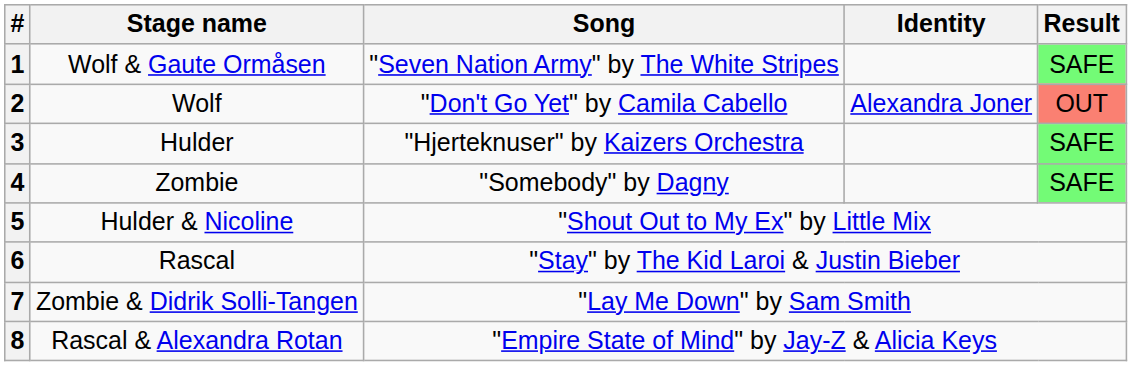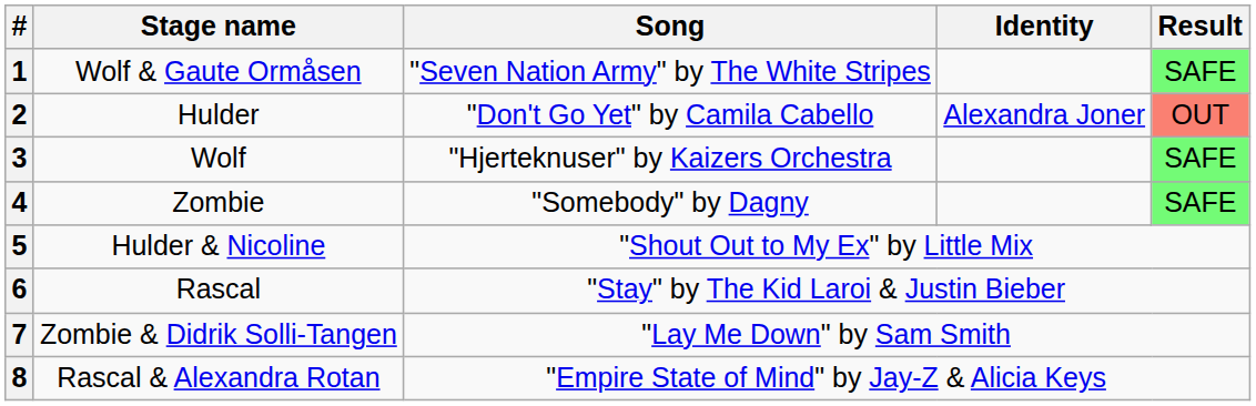 <table class="wikitable plainrowheaders" style="text-align: center;">
 <tr>
 <th>#</th>
 <th>Stage name</th>
 <th>Song</th>
 <th>Identity</th>
 <th>Result</th>
 </tr>
 <tr>
 <th>1</th>
 <td>Wolf & <a href='#'>Gaute Ormåsen</a></td>
 <td>"<a href='#'>Seven Nation Army</a>" by <a href='#'>The White Stripes</a></td>
 <td></td>
 <td bgcolor="#73FB76">SAFE</td>
 </tr>
 <tr>
 <th>2</th>
-<td>Wolf</td>
+<td>Hulder</td>
 <td>"<a href='#'>Don't Go Yet</a>" by <a href='#'>Camila Cabello</a></td>
 <td><a href='#'>Alexandra Joner</a></td>
 <td bgcolor=salmon>OUT</td>
 </tr>
 <tr>
 <th>3</th>
-<td>Hulder</td>
+<td>Wolf</td>
 <td>"Hjerteknuser" by <a href='#'>Kaizers Orchestra</a></td>
 <td></td>
 <td bgcolor="#73FB76">SAFE</td>
 </tr>
 <tr>
 <th>4</th>
 <td>Zombie</td>
 <td>"Somebody" by <a href='#'>Dagny</a></td>
 <td></td>
 <td bgcolor="#73FB76">SAFE</td>
 </tr>
 <tr>
 <th>5</th>
 <td>Hulder & <a href='#'>Nicoline</a></td>
 <td colspan="3">"<a href='#'>Shout Out to My Ex</a>" by <a href='#'>Little Mix</a></td>
 </tr>
 <tr>
 <th>6</th>
 <td>Rascal</td>
 <td colspan="3">"<a href='#'>Stay</a>" by <a href='#'>The Kid Laroi</a> & <a href='#'>Justin Bieber</a></td>
 </tr>
 <tr>
 <th>7</th>
 <td>Zombie & <a href='#'>Didrik Solli-Tangen</a></td>
 <td colspan="3">"<a href='#'>Lay Me Down</a>" by <a href='#'>Sam Smith</a></td>
 </tr>
 <tr>
 <th>8</th>
 <td>Rascal & <a href='#'>Alexandra Rotan</a></td>
 <td colspan="3">"<a href='#'>Empire State of Mind</a>" by <a href='#'>Jay-Z</a> & <a href='#'>Alicia Keys</a></td>
 </tr>
 </table>
